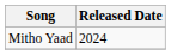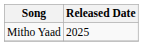 <table class="wikitable">
 <tr>
 <th>Song</th>
 <th>Released Date</th>
 </tr>
 <tr>
 <td>Mitho Yaad</td>
-<td>2024</td>
+<td>2025</td>
 </tr>
 <tr>
 </tr>
 </table>
